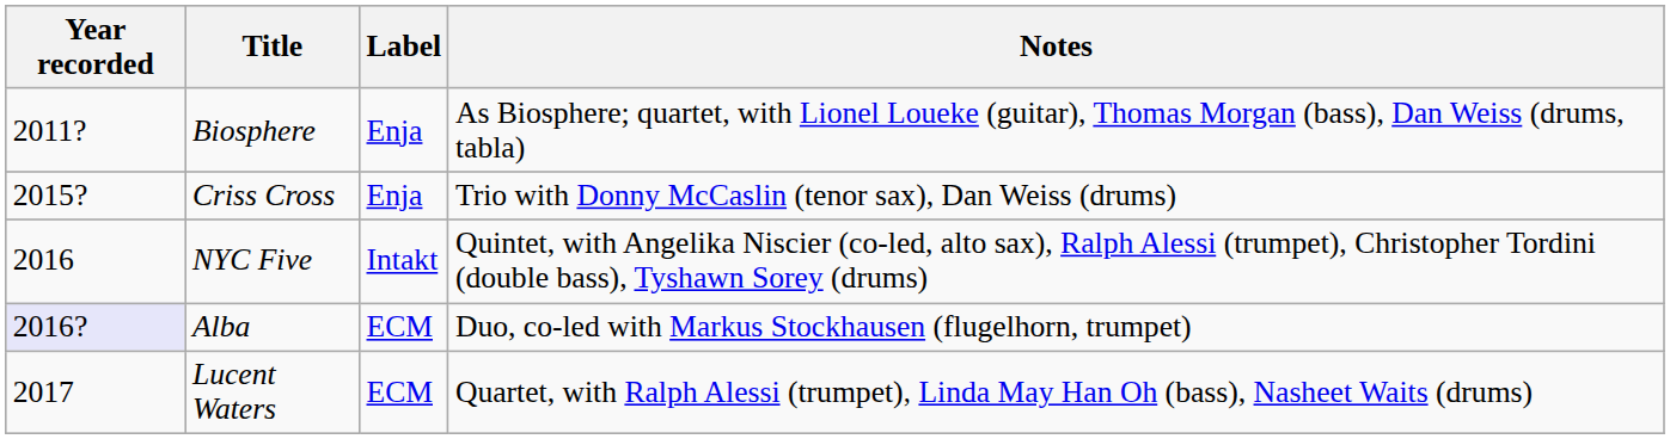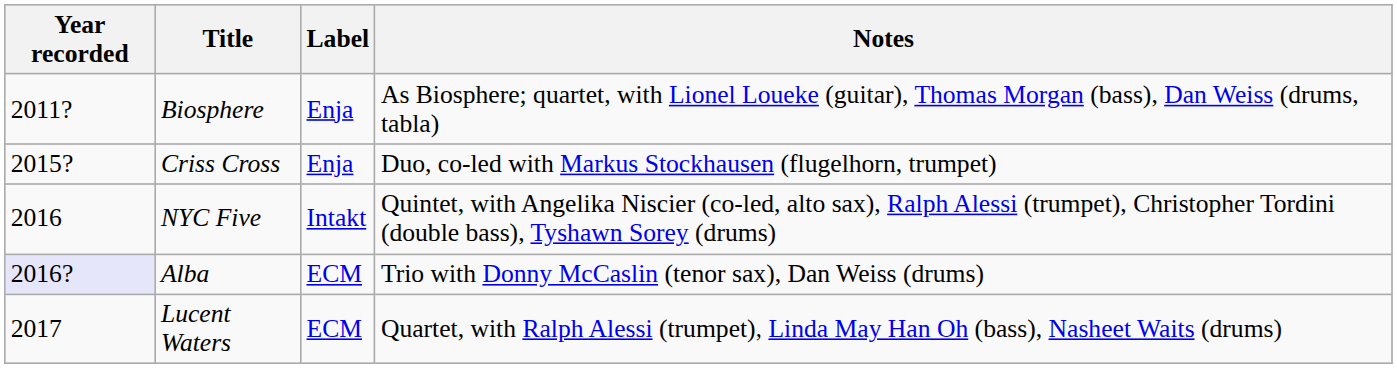 <table class="wikitable sortable">
 <tr>
 <th style="text-align:center;">Year recorded</th>
 <th>Title</th>
 <th>Label</th>
 <th>Notes</th>
 </tr>
 <tr>
 <td>2011?</td>
 <td><em>Biosphere</em></td>
 <td><a href='#'>Enja</a></td>
 <td>As Biosphere; quartet, with <a href='#'>Lionel Loueke</a> (guitar), <a href='#'>Thomas Morgan</a> (bass), <a href='#'>Dan Weiss</a> (drums, tabla)</td>
 </tr>
 <tr>
 <td>2015?</td>
 <td><em>Criss Cross</em></td>
 <td><a href='#'>Enja</a></td>
-<td>Trio with <a href='#'>Donny McCaslin</a> (tenor sax), Dan Weiss (drums)</td>
+<td>Duo, co-led with <a href='#'>Markus Stockhausen</a> (flugelhorn, trumpet)</td>
 </tr>
 <tr>
 <td>2016</td>
 <td><em>NYC Five</em></td>
 <td><a href='#'>Intakt</a></td>
 <td>Quintet, with Angelika Niscier (co-led, alto sax), <a href='#'>Ralph Alessi</a> (trumpet), Christopher Tordini (double bass), <a href='#'>Tyshawn Sorey</a> (drums)</td>
 </tr>
 <tr>
 <td style="background: lavender;">2016?</td>
 <td><em>Alba</em></td>
 <td><a href='#'>ECM</a></td>
-<td>Duo, co-led with <a href='#'>Markus Stockhausen</a> (flugelhorn, trumpet)</td>
+<td>Trio with <a href='#'>Donny McCaslin</a> (tenor sax), Dan Weiss (drums)</td>
 </tr>
 <tr>
 <td>2017</td>
 <td><em>Lucent Waters</em></td>
 <td><a href='#'>ECM</a></td>
 <td>Quartet, with <a href='#'>Ralph Alessi</a> (trumpet), <a href='#'>Linda May Han Oh</a> (bass), <a href='#'>Nasheet Waits</a> (drums)</td>
 </tr>
 </table>
